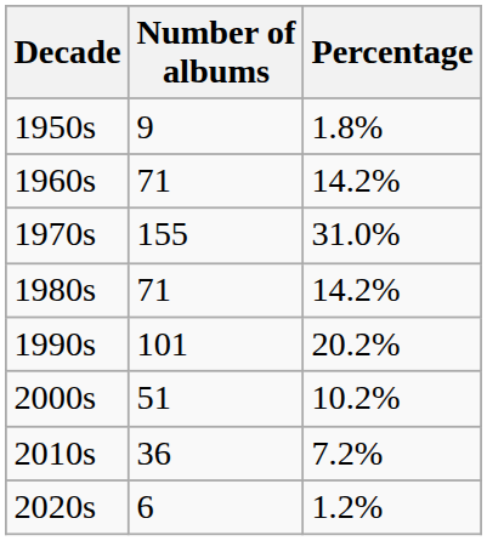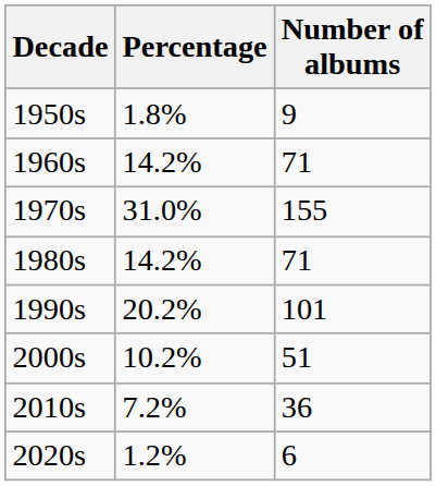 <table class="wikitable sortable">
 <tr>
 <th>Decade</th>
+<th>Percentage</th>
 <th>Number of <br> albums</th>
-<th>Percentage</th>
 </tr>
 <tr>
 <td>1950s</td>
+<td>1.8%</td>
 <td>9</td>
-<td>1.8%</td>
 </tr>
 <tr>
 <td>1960s</td>
+<td>14.2%</td>
 <td>71</td>
-<td>14.2%</td>
 </tr>
 <tr>
 <td>1970s</td>
+<td>31.0%</td>
 <td>155</td>
-<td>31.0%</td>
 </tr>
 <tr>
 <td>1980s</td>
+<td>14.2%</td>
 <td>71</td>
-<td>14.2%</td>
 </tr>
 <tr>
 <td>1990s</td>
+<td>20.2%</td>
 <td>101</td>
-<td>20.2%</td>
 </tr>
 <tr>
 <td>2000s</td>
+<td>10.2%</td>
 <td>51</td>
-<td>10.2%</td>
 </tr>
 <tr>
 <td>2010s</td>
+<td>7.2%</td>
 <td>36</td>
-<td>7.2%</td>
 </tr>
 <tr>
 <td>2020s</td>
+<td>1.2%</td>
 <td>6</td>
-<td>1.2%</td>
 </tr>
 </table>
